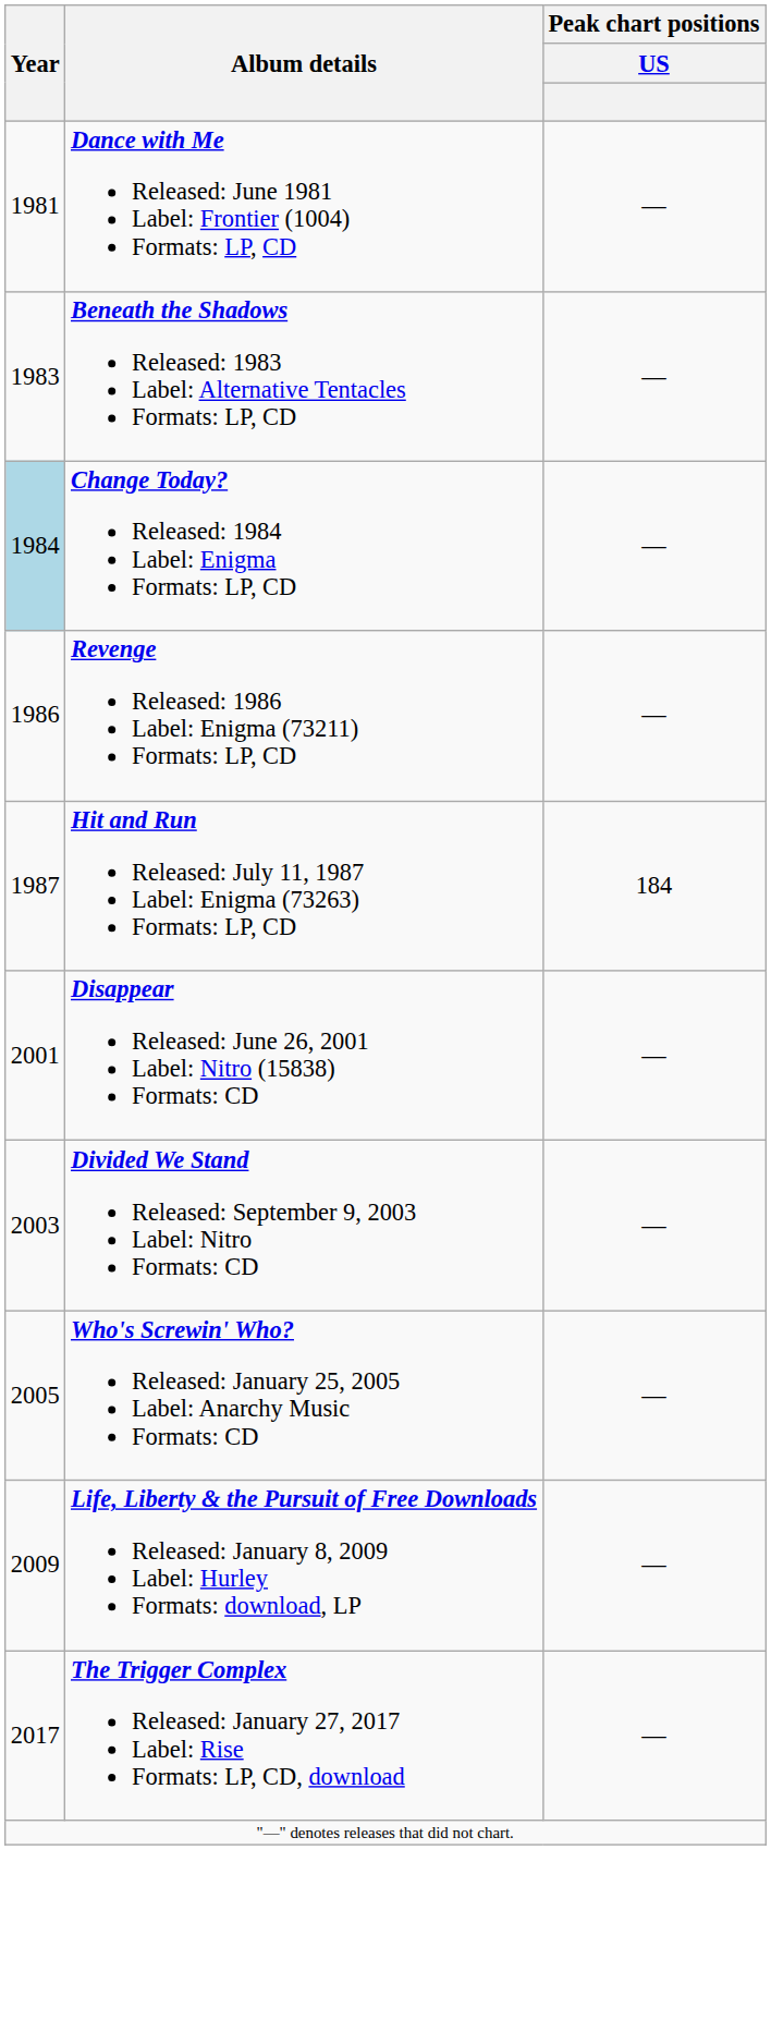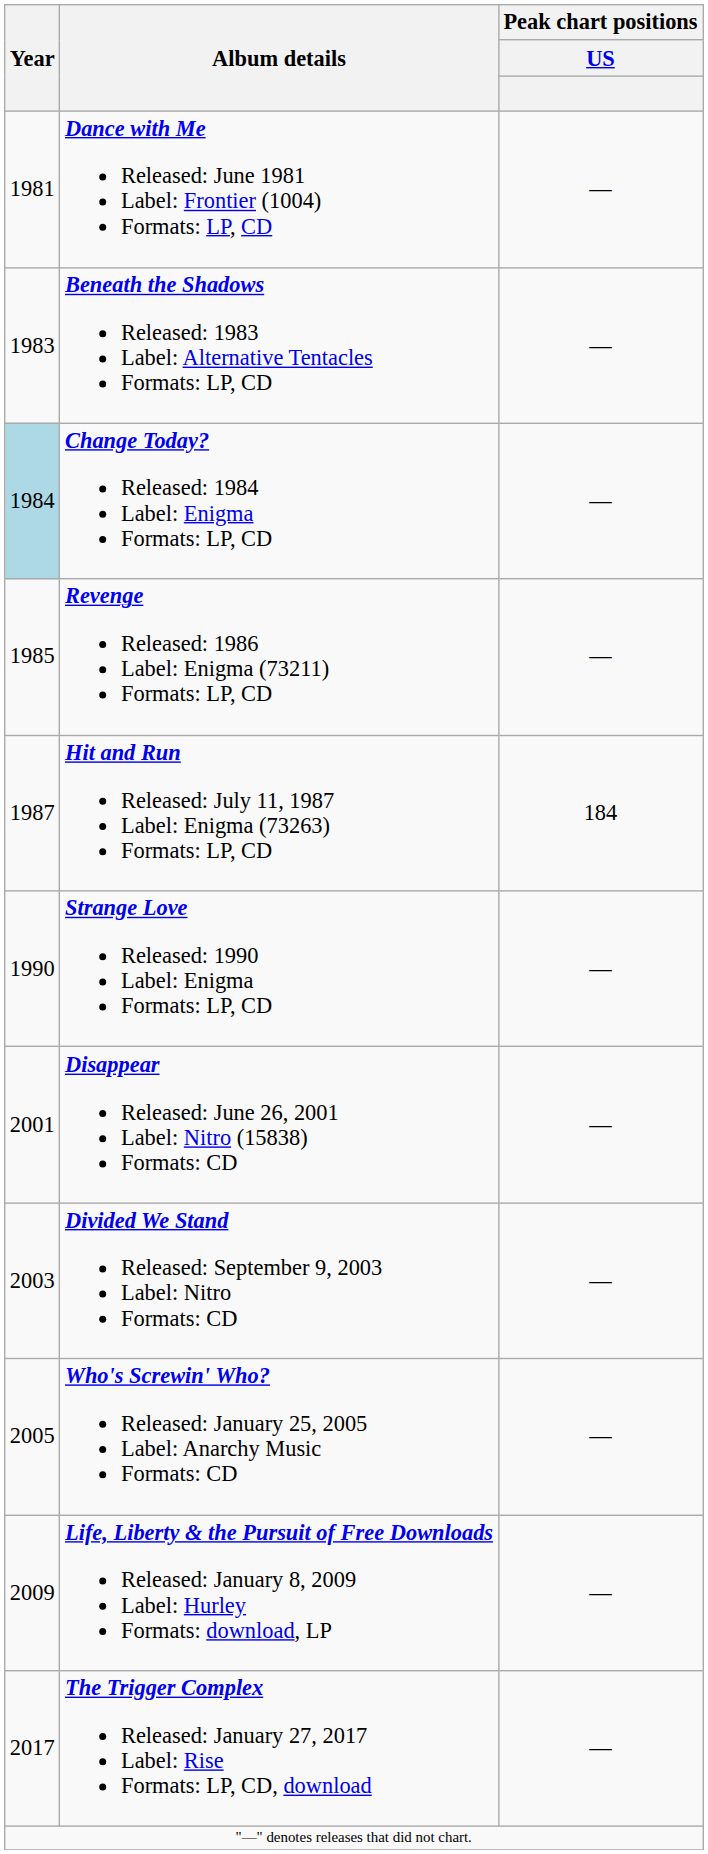 <table class ="wikitable">
 <tr>
 <th rowspan="3">Year</th>
 <th rowspan="3">Album details</th>
 <th>Peak chart positions</th>
 </tr>
 <tr>
 <th colspan="1" align="center"><a href='#'>US</a></th>
 </tr>
 <tr>
 <th><br></th>
 </tr>
 <tr>
 <td>1981</td>
 <td><strong><em><a href='#'>Dance with Me</a></em></strong><br><ul><li>Released: June 1981</li><li>Label: <a href='#'>Frontier</a> (1004)</li><li>Formats: <a href='#'>LP</a>, <a href='#'>CD</a></li></ul></td>
 <td align="center"> —</td>
 </tr>
 <tr>
 <td>1983</td>
 <td><strong><em><a href='#'>Beneath the Shadows</a></em></strong><br><ul><li>Released: 1983</li><li>Label: <a href='#'>Alternative Tentacles</a></li><li>Formats: LP, CD</li></ul></td>
 <td align="center"> —</td>
 </tr>
 <tr>
 <td style="background: lightblue;">1984</td>
 <td><strong><em><a href='#'>Change Today?</a></em></strong><br><ul><li>Released: 1984</li><li>Label: <a href='#'>Enigma</a></li><li>Formats: LP, CD</li></ul></td>
 <td align="center"> —</td>
 </tr>
 <tr>
-<td>1986</td>
+<td>1985</td>
 <td><strong><em><a href='#'>Revenge</a></em></strong><br><ul><li>Released: 1986</li><li>Label: Enigma (73211)</li><li>Formats: LP, CD</li></ul></td>
 <td align="center"> —</td>
 </tr>
 <tr>
 <td>1987</td>
 <td><strong><em><a href='#'>Hit and Run</a></em></strong><br><ul><li>Released: July 11, 1987</li><li>Label: Enigma (73263)</li><li>Formats: LP, CD</li></ul></td>
 <td align="center"> 184</td>
+</tr>
+<tr>
+<td>1990</td>
+<td><strong><em><a href='#'>Strange Love</a></em></strong><br><ul><li>Released: 1990</li><li>Label: Enigma</li><li>Formats: LP, CD</li></ul></td>
+<td align="center"> —</td>
 </tr>
 <tr>
 <td>2001</td>
 <td><strong><em><a href='#'>Disappear</a></em></strong><br><ul><li>Released: June 26, 2001</li><li>Label: <a href='#'>Nitro</a> (15838)</li><li>Formats: CD</li></ul></td>
 <td align="center"> —</td>
 </tr>
 <tr>
 <td>2003</td>
 <td><strong><em><a href='#'>Divided We Stand</a></em></strong><br><ul><li>Released: September 9, 2003</li><li>Label: Nitro</li><li>Formats: CD</li></ul></td>
 <td align="center"> —</td>
 </tr>
 <tr>
 <td>2005</td>
 <td><strong><em><a href='#'>Who's Screwin' Who?</a></em></strong><br><ul><li>Released: January 25, 2005</li><li>Label: Anarchy Music</li><li>Formats: CD</li></ul></td>
 <td align="center"> —</td>
 </tr>
 <tr>
 <td>2009</td>
 <td><strong><em><a href='#'>Life, Liberty & the Pursuit of Free Downloads</a></em></strong><br><ul><li>Released: January 8, 2009</li><li>Label: <a href='#'>Hurley</a></li><li>Formats: <a href='#'>download</a>, LP</li></ul></td>
 <td align="center"> —</td>
 </tr>
 <tr>
 <td>2017</td>
 <td><strong><em><a href='#'>The Trigger Complex</a></em></strong><br><ul><li>Released: January 27, 2017</li><li>Label: <a href='#'>Rise</a></li><li>Formats: LP, CD, <a href='#'>download</a></li></ul></td>
 <td align="center"> —</td>
 </tr>
 <tr>
 <td align="center" colspan="3" style="font-size: 8pt">"—" denotes releases that did not chart.</td>
 </tr>
 </table>
